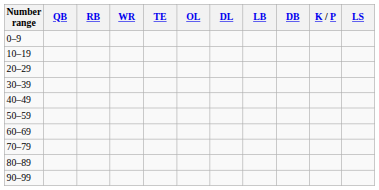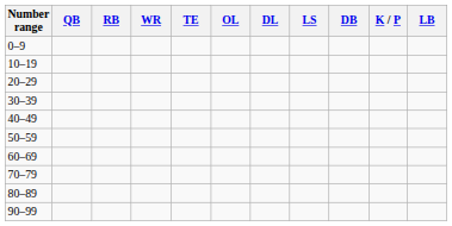 <table class="wikitable" style="text-align:center">
 <tr>
 <th>Number range</th>
 <th style="width:52px"><a href='#'>QB</a></th>
 <th style="width:52px"><a href='#'>RB</a></th>
 <th style="width:52px"><a href='#'>WR</a></th>
 <th style="width:52px"><a href='#'>TE</a></th>
 <th style="width:52px"><a href='#'>OL</a></th>
 <th style="width:52px"><a href='#'>DL</a></th>
-<th style="width:52px"><a href='#'>LB</a></th>
+<th style="width:52px"><a href='#'>LS</a></th>
 <th style="width:52px"><a href='#'>DB</a></th>
 <th style="width:52px"><a href='#'>K</a> / <a href='#'>P</a></th>
-<th style="width:52px"><a href='#'>LS</a></th>
+<th style="width:52px"><a href='#'>LB</a></th>
 </tr>
 <tr>
 <td style="text-align:left">0–9</td>
 <td></td>
 <td></td>
 <td></td>
 <td></td>
 <td></td>
 <td></td>
 <td></td>
 <td></td>
 <td></td>
 <td></td>
 </tr>
 <tr>
 <td style="text-align:left">10–19</td>
 <td></td>
 <td></td>
 <td></td>
 <td></td>
 <td></td>
 <td></td>
 <td></td>
 <td></td>
 <td></td>
 <td></td>
 </tr>
 <tr>
 <td style="text-align: left">20–29</td>
 <td></td>
 <td></td>
 <td></td>
 <td></td>
 <td></td>
 <td></td>
 <td></td>
 <td></td>
 <td></td>
 <td></td>
 </tr>
 <tr>
 <td style="text-align: left">30–39</td>
 <td></td>
 <td></td>
 <td></td>
 <td></td>
 <td></td>
 <td></td>
 <td></td>
 <td></td>
 <td></td>
 <td></td>
 </tr>
 <tr>
 <td style="text-align: left">40–49</td>
 <td></td>
 <td></td>
 <td></td>
 <td></td>
 <td></td>
 <td></td>
 <td></td>
 <td></td>
 <td></td>
 <td></td>
 </tr>
 <tr>
 <td style="text-align: left">50–59</td>
 <td></td>
 <td></td>
 <td></td>
 <td></td>
 <td></td>
 <td></td>
 <td></td>
 <td></td>
 <td></td>
 <td></td>
 </tr>
 <tr>
 <td style="text-align: left">60–69</td>
 <td></td>
 <td></td>
 <td></td>
 <td></td>
 <td></td>
 <td></td>
 <td></td>
 <td></td>
 <td></td>
 <td></td>
 </tr>
 <tr>
 <td style="text-align: left">70–79</td>
 <td></td>
 <td></td>
 <td></td>
 <td></td>
 <td></td>
 <td></td>
 <td></td>
 <td></td>
 <td></td>
 <td></td>
 </tr>
 <tr>
 <td style="text-align: left">80–89</td>
 <td></td>
 <td></td>
 <td></td>
 <td></td>
 <td></td>
 <td></td>
 <td></td>
 <td></td>
 <td></td>
 <td></td>
 </tr>
 <tr>
 <td style="text-align: left">90–99</td>
 <td></td>
 <td></td>
 <td></td>
 <td></td>
 <td></td>
 <td></td>
 <td></td>
 <td></td>
 <td></td>
 <td></td>
 </tr>
 </table>
